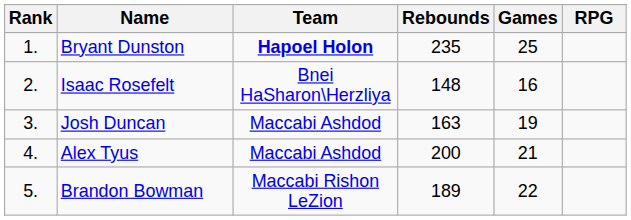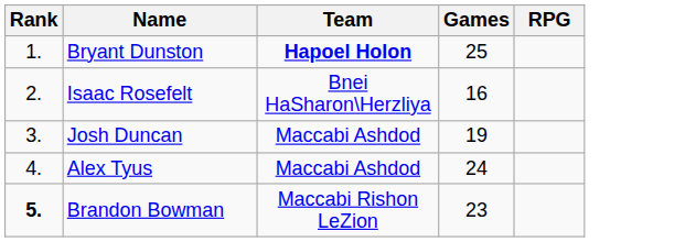 <table class="wikitable" style="text-align: center;">
 <tr>
 <th>Rank</th>
 <th width=150>Name</th>
 <th width=140>Team</th>
-<th width=65>Rebounds</th>
 <th width=50>Games</th>
 <th width=50>RPG</th>
 </tr>
 <tr>
 <td>1.</td>
 <td align="left"> <a href='#'>Bryant Dunston</a></td>
 <td><strong><a href='#'>Hapoel Holon</a></strong></td>
-<td>235</td>
 <td>25</td>
 <td><strong></strong></td>
 </tr>
 <tr>
 <td>2.</td>
 <td align="left"> <a href='#'>Isaac Rosefelt</a></td>
 <td><a href='#'>Bnei HaSharon\Herzliya</a></td>
-<td>148</td>
 <td>16</td>
 <td><strong></strong></td>
 </tr>
 <tr>
 <td>3.</td>
 <td align="left"> <a href='#'>Josh Duncan</a></td>
 <td><a href='#'>Maccabi Ashdod</a></td>
-<td>163</td>
 <td>19</td>
 <td><strong></strong></td>
 </tr>
 <tr>
 <td>4.</td>
 <td align="left"> <a href='#'>Alex Tyus</a></td>
 <td><a href='#'>Maccabi Ashdod</a></td>
-<td>200</td>
-<td>21</td>
+<td>24</td>
 <td><strong></strong></td>
 </tr>
 <tr>
-<td>5.</td>
+<td><strong>5.</strong></td>
 <td align="left"> <a href='#'>Brandon Bowman</a></td>
 <td><a href='#'>Maccabi Rishon LeZion</a></td>
-<td>189</td>
-<td>22</td>
+<td>23</td>
 <td><strong></strong></td>
 </tr>
 </table>
